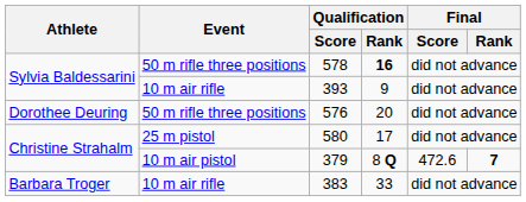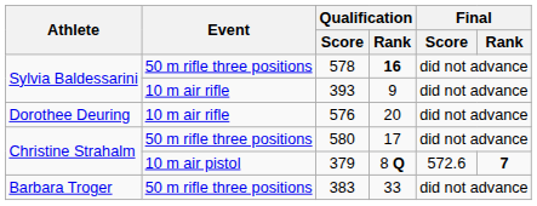 <table class="wikitable" style="font-size:90%">
 <tr>
 <th rowspan="2">Athlete</th>
 <th rowspan="2">Event</th>
 <th colspan="2">Qualification</th>
 <th colspan="2">Final</th>
 </tr>
 <tr>
 <th>Score</th>
 <th>Rank</th>
 <th>Score</th>
 <th>Rank</th>
 </tr>
 <tr>
 <td rowspan=2><a href='#'>Sylvia Baldessarini</a></td>
 <td><a href='#'>50 m rifle three positions</a></td>
 <td align="center">578</td>
 <td align="center"><strong>16</strong></td>
 <td colspan="2"  align="center">did not advance</td>
 </tr>
 <tr>
 <td><a href='#'>10 m air rifle</a></td>
 <td align="center">393</td>
 <td align="center">9</td>
 <td colspan="2"  align="center">did not advance</td>
 </tr>
 <tr>
 <td><a href='#'>Dorothee Deuring</a></td>
-<td><a href='#'>50 m rifle three positions</a></td>
+<td><a href='#'>10 m air rifle</a></td>
 <td align="center">576</td>
 <td align="center">20</td>
 <td colspan="2"  align="center">did not advance</td>
 </tr>
 <tr>
 <td rowspan=2><a href='#'>Christine Strahalm</a></td>
-<td><a href='#'>25 m pistol</a></td>
+<td><a href='#'>50 m rifle three positions</a></td>
 <td align="center">580</td>
 <td align="center">17</td>
 <td colspan="2"  align="center">did not advance</td>
 </tr>
 <tr>
 <td><a href='#'>10 m air pistol</a></td>
 <td align="center">379</td>
 <td align="center">8 <strong>Q</strong></td>
-<td align="center">472.6</td>
+<td align="center">572.6</td>
 <td align="center"><strong>7</strong></td>
 </tr>
 <tr>
 <td><a href='#'>Barbara Troger</a></td>
-<td><a href='#'>10 m air rifle</a></td>
+<td><a href='#'>50 m rifle three positions</a></td>
 <td align="center">383</td>
 <td align="center">33</td>
 <td colspan="2"  align="center">did not advance</td>
 </tr>
 </table>
